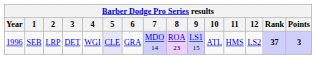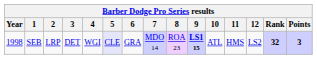 <table class="wikitable" style="text-align:center; font-size:80%">
 <tr>
 <th colspan=45><a href='#'>Barber Dodge Pro Series</a> results</th>
 </tr>
 <tr>
 <th>Year</th>
 <th>1</th>
 <th>2</th>
 <th>3</th>
 <th>4</th>
 <th>5</th>
 <th>6</th>
 <th>7</th>
 <th>8</th>
 <th>9</th>
 <th>10</th>
 <th>11</th>
 <th>12</th>
 <th>Rank</th>
 <th>Points</th>
 </tr>
 <tr>
-<td><a href='#'>1996</a></td>
+<td><a href='#'>1998</a></td>
 <td><a href='#'>SEB</a></td>
 <td><a href='#'>LRP</a></td>
 <td><a href='#'>DET</a></td>
 <td><a href='#'>WGI</a></td>
 <td style="background: lavender;"><a href='#'>CLE</a></td>
 <td><a href='#'>GRA</a></td>
 <td style="background:#CFCFFF;"><a href='#'>MDO</a><br><small>14</small></td>
 <td style="background:#EFCFFF;"><a href='#'>ROA</a><br><small>23</small></td>
-<td style="background:#CFCFFF;"><a href='#'>LS1</a><br><small>15</small></td>
+<td style="background:#CFCFFF;"><strong><a href='#'>LS1</a><br><small>15</small></strong></td>
 <td><a href='#'>ATL</a></td>
 <td><a href='#'>HMS</a></td>
 <td><a href='#'>LS2</a></td>
-<td style="background:#CFCFFF;"><strong>37</strong></td>
+<td style="background:#CFCFFF;"><strong>32</strong></td>
 <td style="background:#CFCFFF;"><strong>3</strong></td>
 </tr>
 </table>
